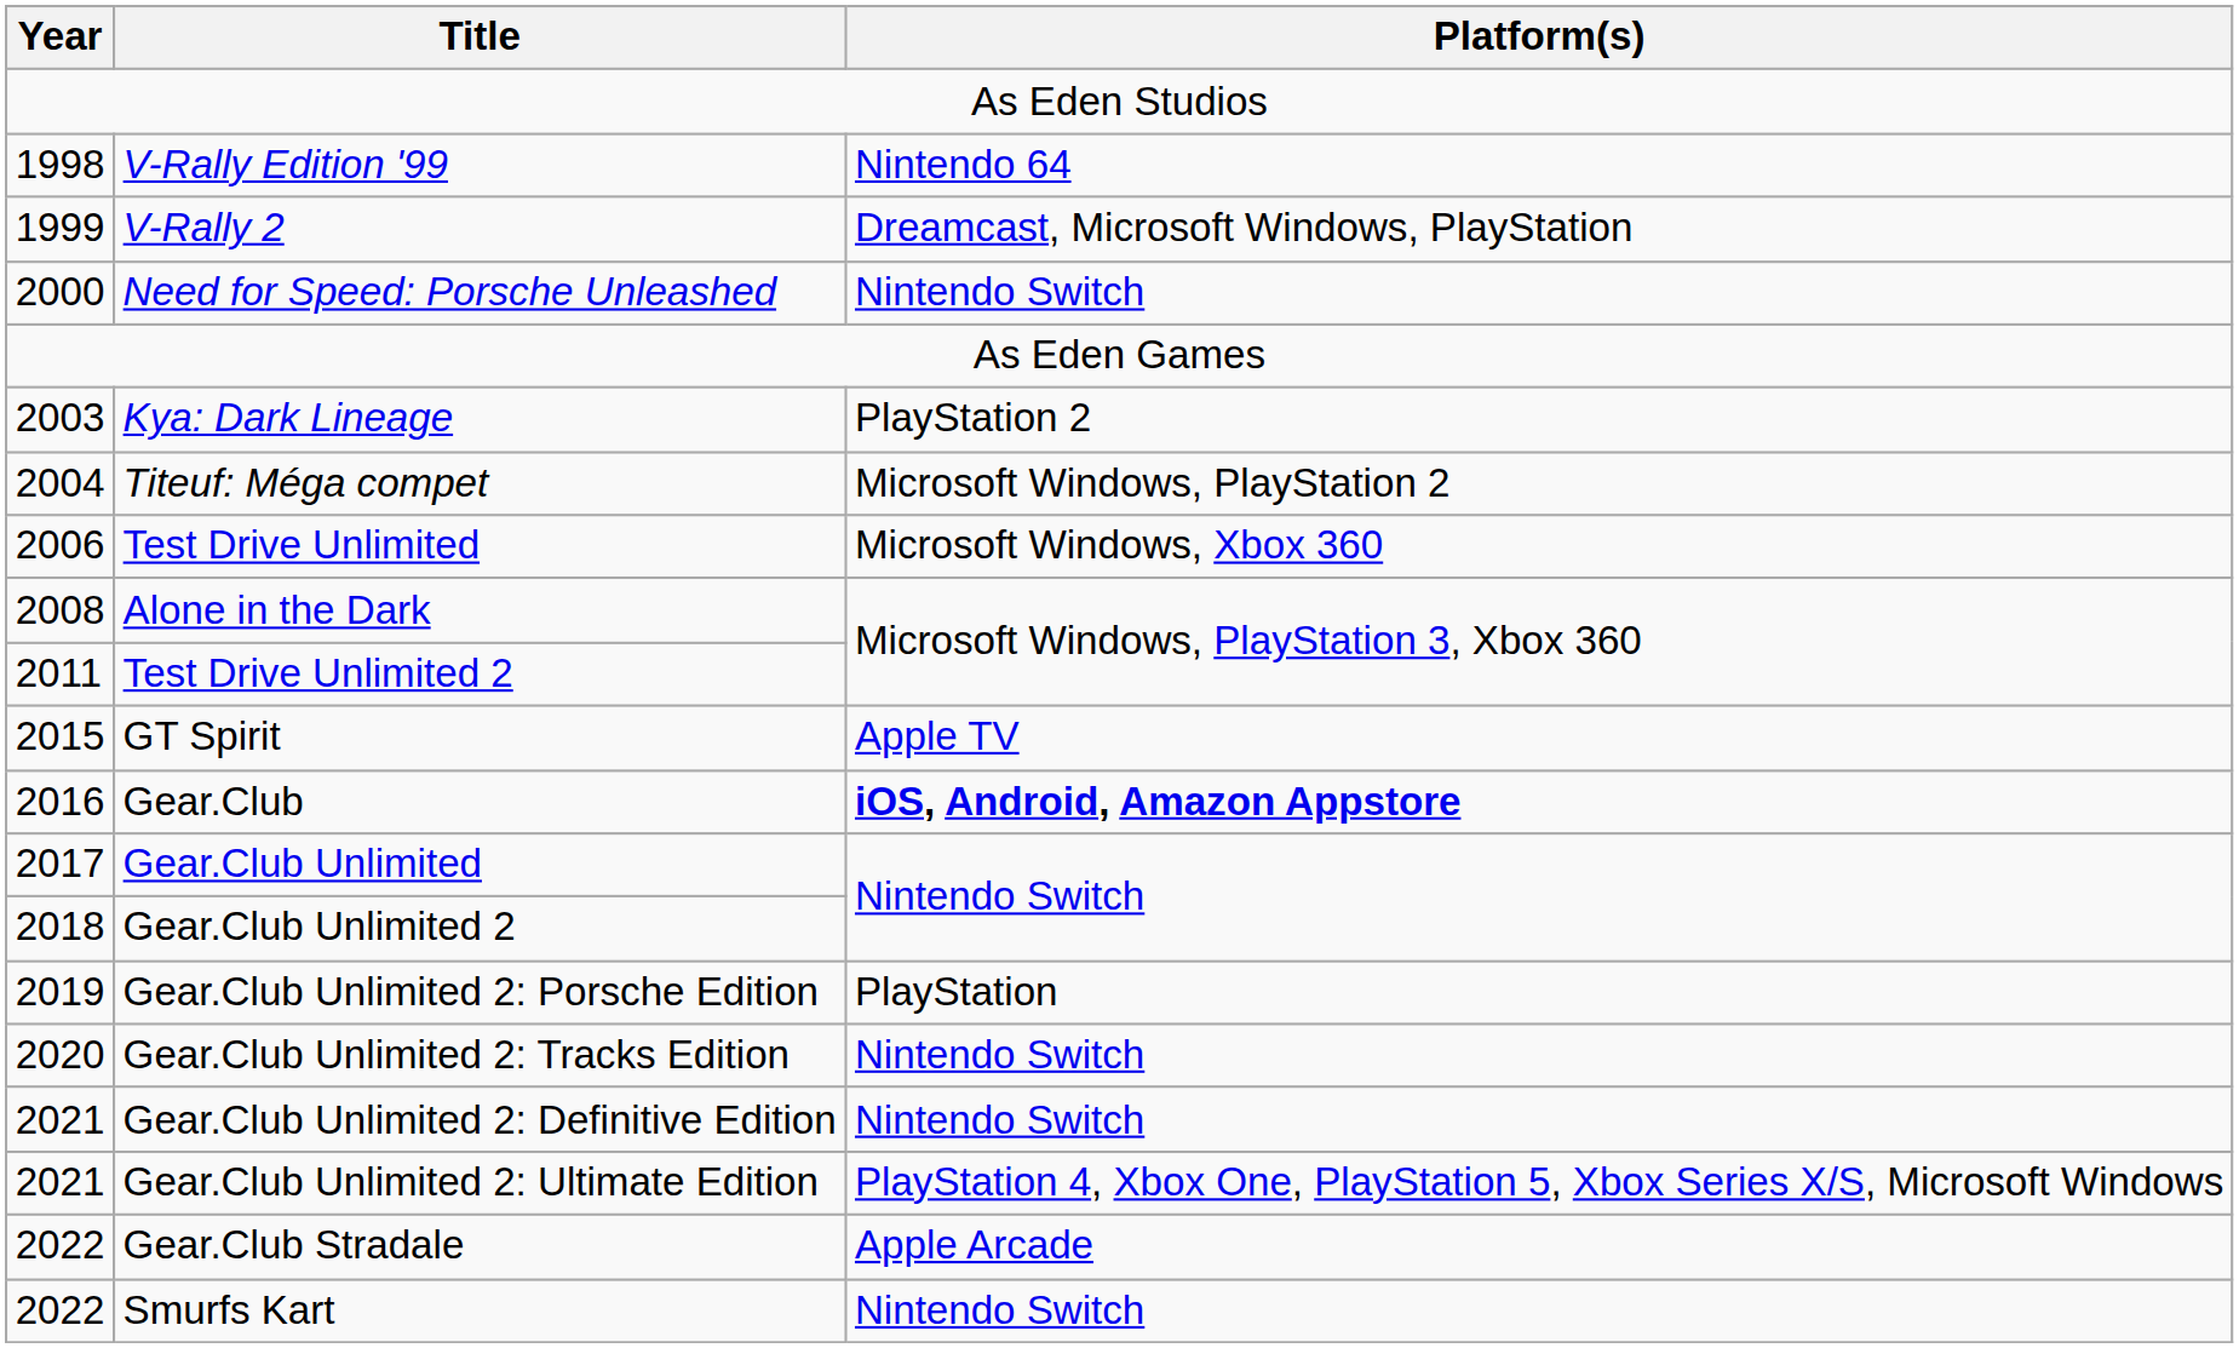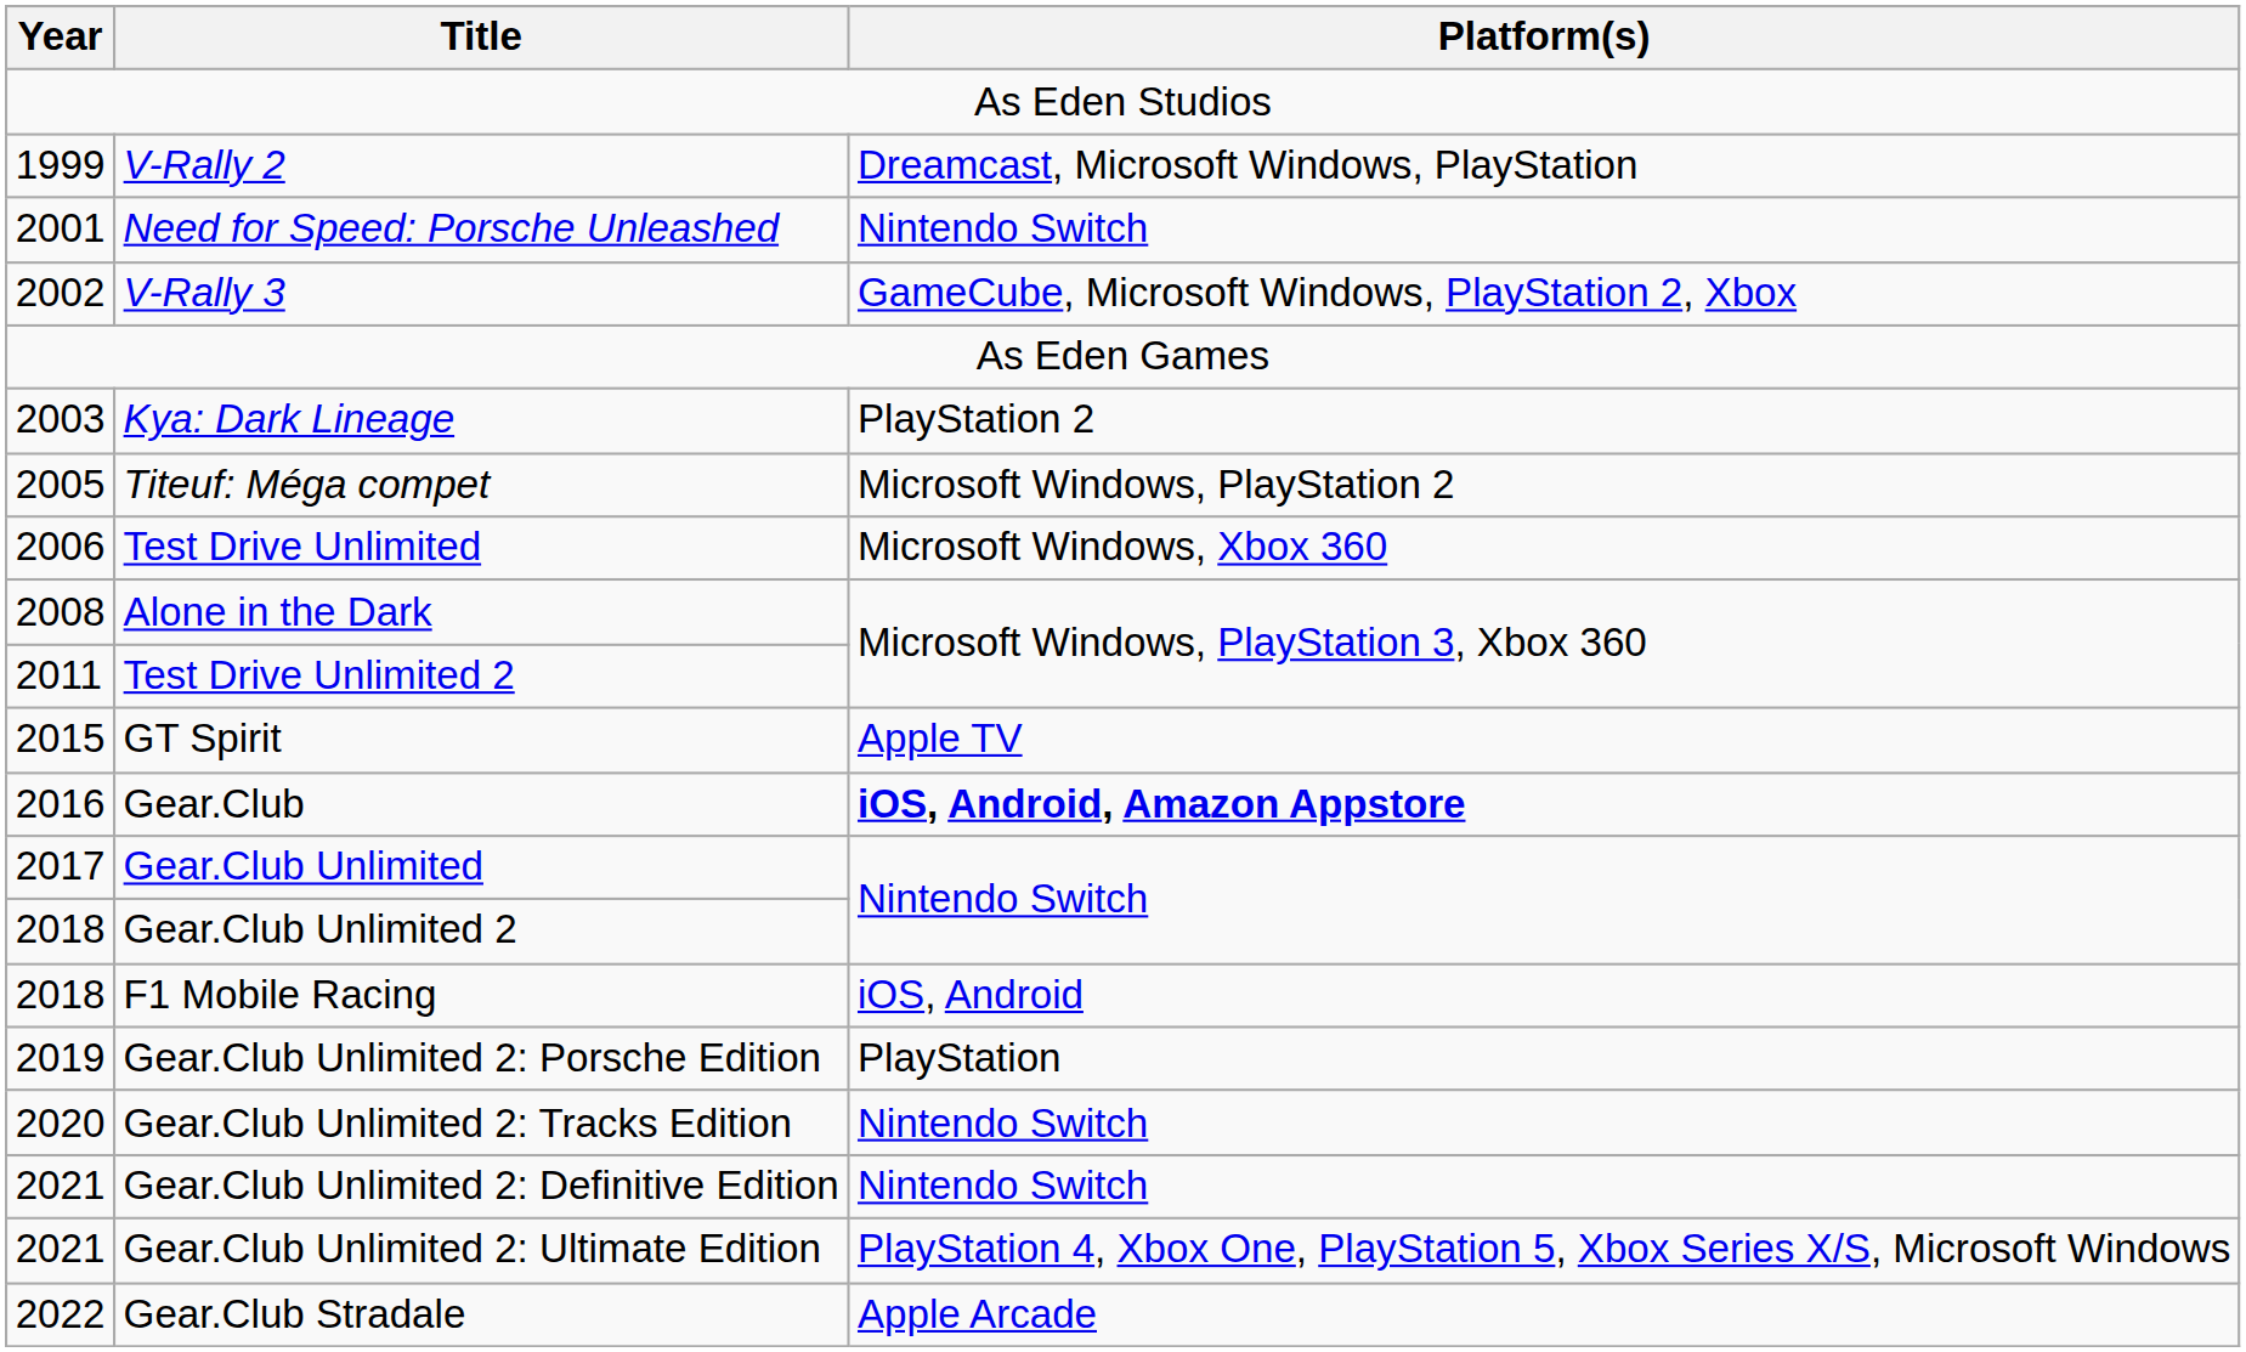 <table class="wikitable sortable">
 <tr>
 <th>Year</th>
 <th>Title</th>
 <th>Platform(s)</th>
 </tr>
 <tr>
 <td colspan="3" align="center">As Eden Studios</td>
 </tr>
 <tr>
-<td>1998</td>
-<td><em><a href='#'>V-Rally Edition '99</a></em></td>
-<td><a href='#'>Nintendo 64</a></td>
-</tr>
-<tr>
 <td>1999</td>
 <td><em><a href='#'>V-Rally 2</a></em></td>
 <td><a href='#'>Dreamcast</a>, Microsoft Windows, PlayStation</td>
 </tr>
 <tr>
-<td>2000</td>
+<td>2001</td>
 <td><em><a href='#'>Need for Speed: Porsche Unleashed</a></em></td>
 <td><a href='#'>Nintendo Switch</a></td>
+</tr>
+<tr>
+<td>2002</td>
+<td><em><a href='#'>V-Rally 3</a></em></td>
+<td><a href='#'>GameCube</a>, Microsoft Windows, <a href='#'>PlayStation 2</a>, <a href='#'>Xbox</a></td>
 </tr>
 <tr>
 <td colspan="3" align="center">As Eden Games</td>
 </tr>
 <tr>
 <td>2003</td>
 <td><em><a href='#'>Kya: Dark Lineage</a></em></td>
 <td>PlayStation 2</td>
 </tr>
 <tr>
-<td>2004</td>
+<td>2005</td>
 <td><em>Titeuf: Méga compet<strong></td>
 <td>Microsoft Windows, PlayStation 2</td>
 </tr>
 <tr>
 <td>2006</td>
 <td></em><a href='#'>Test Drive Unlimited</a><em></td>
 <td>Microsoft Windows, <a href='#'>Xbox 360</a></td>
 </tr>
 <tr>
 <td>2008</td>
 <td></em><a href='#'>Alone in the Dark</a><em></td>
 <td rowspan="2">Microsoft Windows, <a href='#'>PlayStation 3</a>, Xbox 360</td>
 </tr>
 <tr>
 <td>2011</td>
 <td></em><a href='#'>Test Drive Unlimited 2</a><em></td>
 </tr>
 <tr>
 <td>2015</td>
 <td></em>GT Spirit<em></td>
 <td><a href='#'>Apple TV</a></td>
 </tr>
 <tr>
 <td>2016</td>
 <td></em>Gear.Club<em></td>
 <td><strong><a href='#'>iOS</a>, <a href='#'>Android</a>, <a href='#'>Amazon Appstore</a></strong></td>
 </tr>
 <tr>
 <td>2017</td>
 <td></em><a href='#'>Gear.Club Unlimited</a><em></td>
 <td rowspan="2"><a href='#'>Nintendo Switch</a></td>
 </tr>
 <tr>
 <td>2018</td>
 <td></em>Gear.Club Unlimited 2<em></td>
 </tr>
 <tr>
+<td>2018</td>
+<td></em>F1 Mobile Racing<em></td>
+<td><a href='#'>iOS</a>, <a href='#'>Android</a></td>
+</tr>
+<tr>
 <td>2019</td>
 <td></em>Gear.Club Unlimited 2: Porsche Edition<em></td>
 <td>PlayStation</td>
 </tr>
 <tr>
 <td>2020</td>
 <td></em>Gear.Club Unlimited 2: Tracks Edition<em></td>
 <td><a href='#'>Nintendo Switch</a></td>
 </tr>
 <tr>
 <td>2021</td>
 <td></em>Gear.Club Unlimited 2: Definitive Edition<em></td>
 <td><a href='#'>Nintendo Switch</a></td>
 </tr>
 <tr>
 <td>2021</td>
 <td></em>Gear.Club Unlimited 2: Ultimate Edition<em></td>
 <td><a href='#'>PlayStation 4</a>, <a href='#'>Xbox One</a>, <a href='#'>PlayStation 5</a>, <a href='#'>Xbox Series X/S</a>, Microsoft Windows</td>
 </tr>
 <tr>
 <td>2022</td>
 <td></em>Gear.Club Stradale<em></td>
 <td><a href='#'>Apple Arcade</a></td>
 </tr>
-<tr>
-<td>2022</td>
-<td></em>Smurfs Kart<em></td>
-<td><a href='#'>Nintendo Switch</a></td>
-</tr>
 </table>
